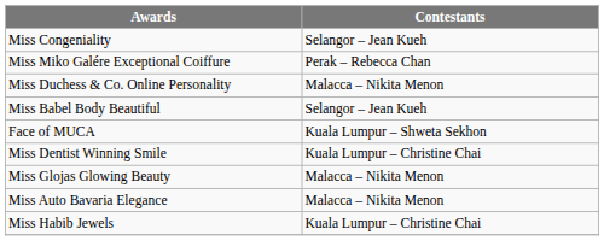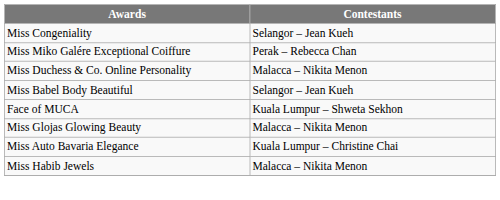 <table class="wikitable sortable" style="font-size:90%;">
 <tr>
 <th style="width:300px;background-color:#787878;color:#FFFFFF;">Awards</th>
 <th style="width:300px;background-color:#787878;color:#FFFFFF;">Contestants</th>
 </tr>
 <tr>
 <td>Miss Congeniality</td>
 <td>Selangor  – Jean Kueh</td>
 </tr>
 <tr>
 <td>Miss Miko Galére Exceptional Coiffure</td>
 <td>Perak  – Rebecca Chan</td>
 </tr>
 <tr>
 <td>Miss Duchess & Co. Online Personality</td>
 <td>Malacca  – Nikita Menon</td>
 </tr>
 <tr>
 <td>Miss Babel Body Beautiful</td>
 <td>Selangor  – Jean Kueh</td>
 </tr>
 <tr>
 <td>Face of MUCA</td>
 <td>Kuala Lumpur  – Shweta Sekhon</td>
 </tr>
 <tr>
-<td>Miss Dentist Winning Smile</td>
-<td>Kuala Lumpur  – Christine Chai</td>
-</tr>
-<tr>
 <td>Miss Glojas Glowing Beauty</td>
 <td>Malacca  – Nikita Menon</td>
 </tr>
 <tr>
 <td>Miss Auto Bavaria Elegance</td>
-<td>Malacca  – Nikita Menon</td>
+<td>Kuala Lumpur  – Christine Chai</td>
 </tr>
 <tr>
 <td>Miss Habib Jewels</td>
-<td>Kuala Lumpur  – Christine Chai</td>
+<td>Malacca  – Nikita Menon</td>
 </tr>
 <tr>
 </tr>
 </table>
